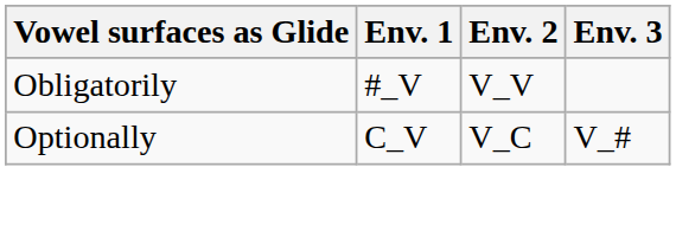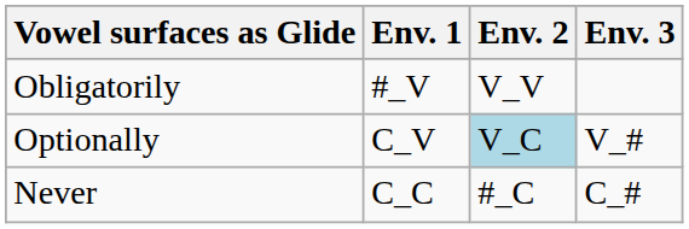 <table class="wikitable">
 <tr>
 <th>Vowel surfaces as Glide</th>
 <th>Env. 1</th>
 <th>Env. 2</th>
 <th>Env. 3</th>
 </tr>
 <tr>
 <td>Obligatorily</td>
 <td>#_V</td>
 <td>V_V</td>
 <td></td>
 </tr>
 <tr>
 <td>Optionally</td>
 <td>C_V</td>
-<td>V_C</td>
+<td style="background: lightblue;">V_C</td>
 <td>V_#</td>
 </tr>
+<tr>
+<td>Never</td>
+<td>C_C</td>
+<td>#_C</td>
+<td>C_#</td>
+</tr>
 </table>
